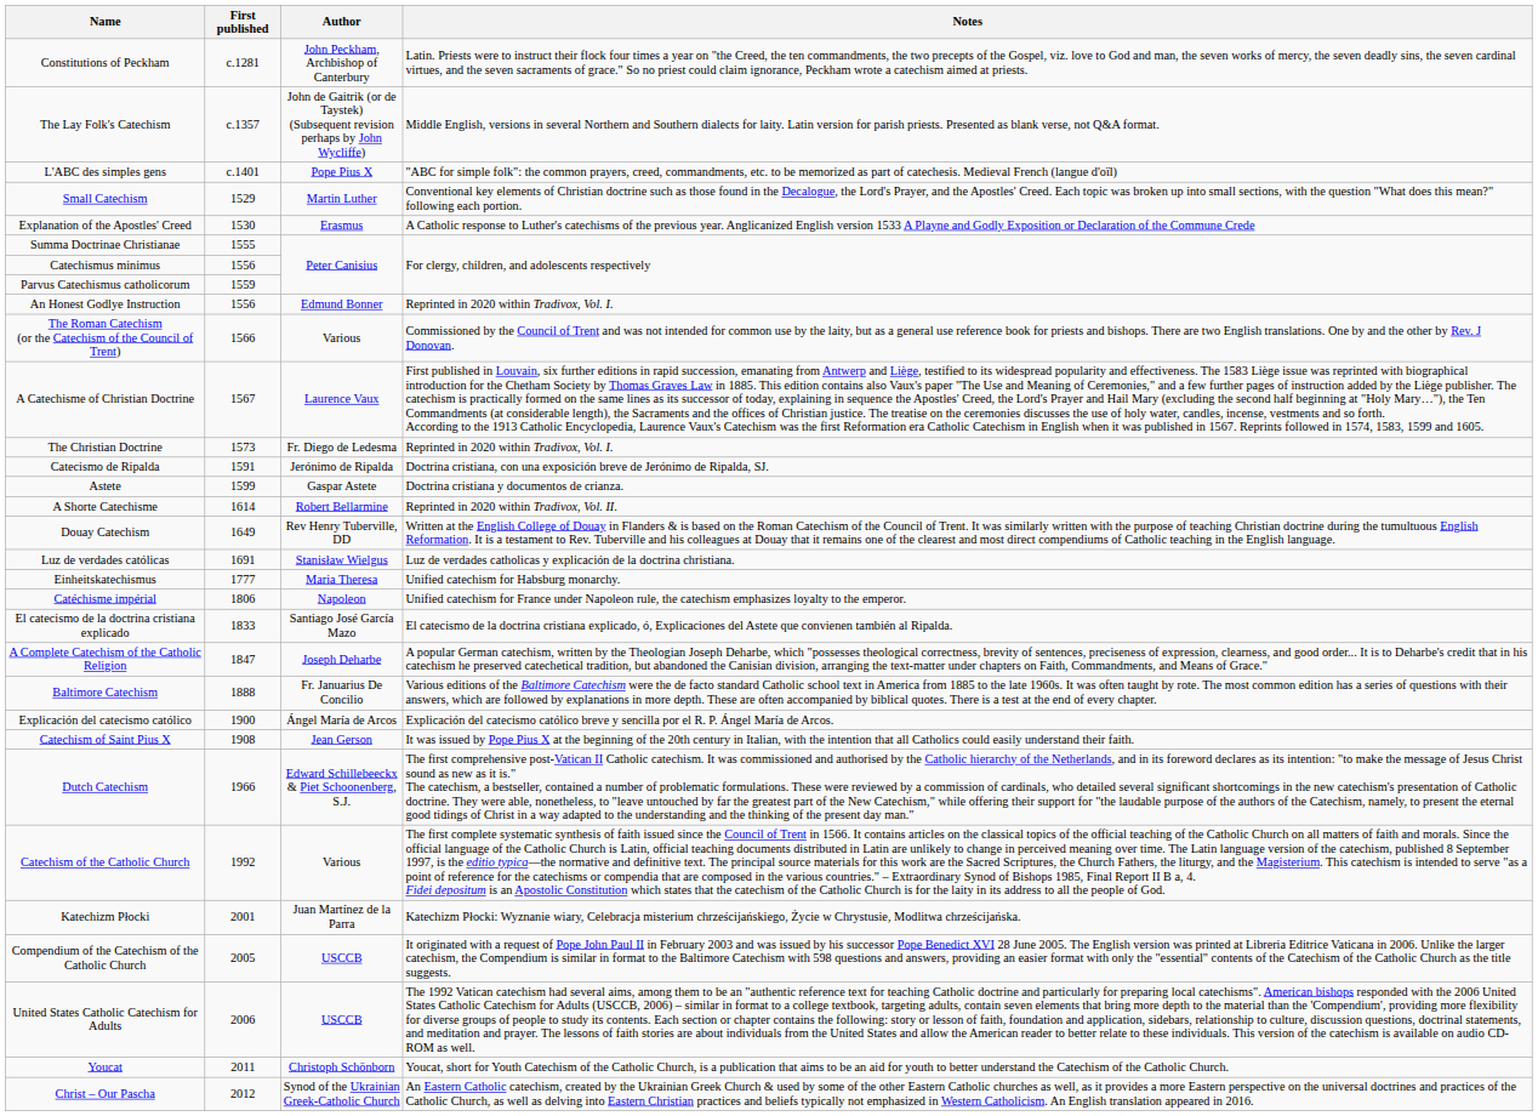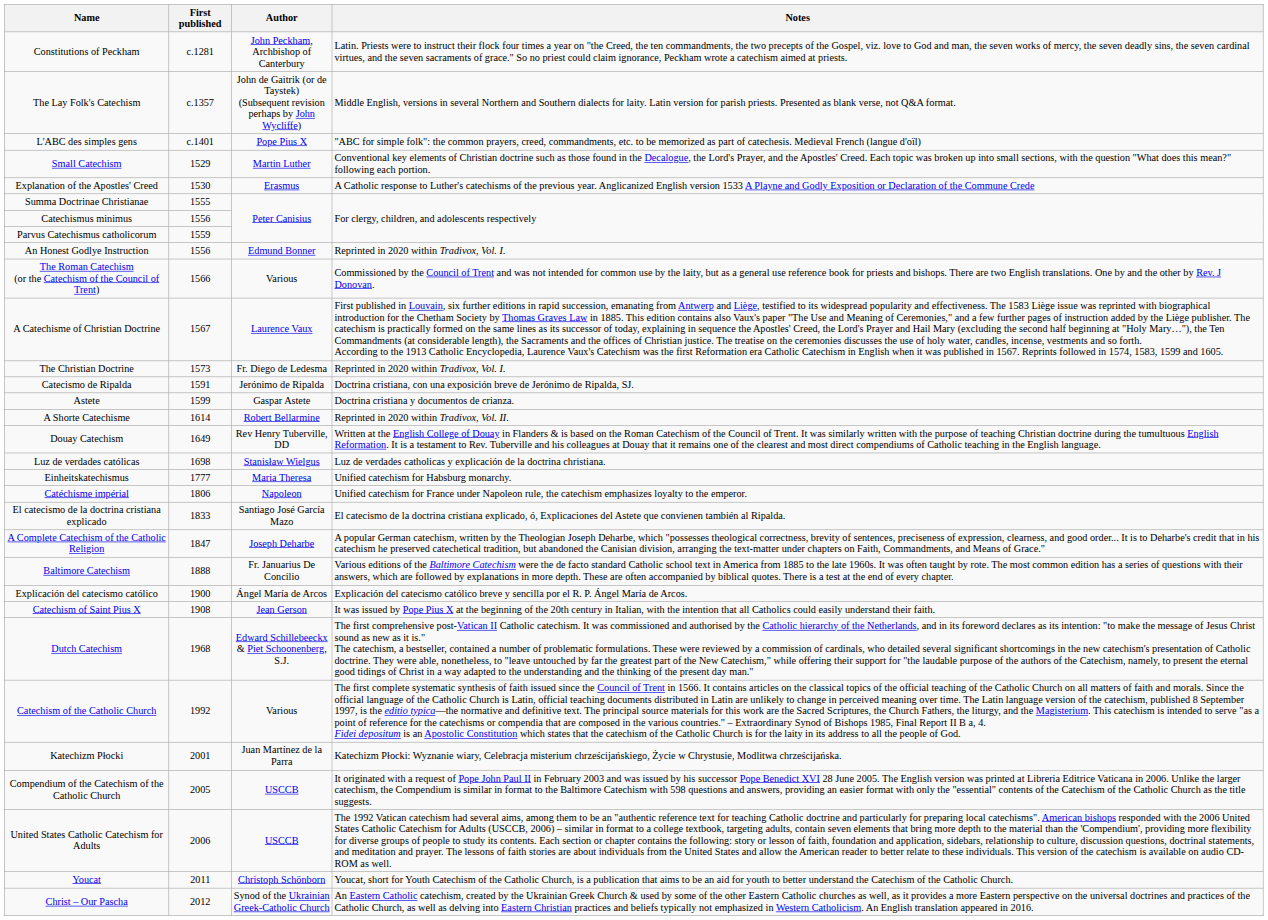 <table class="wikitable sortable">
 <tr>
 <th width=250>Name</th>
 <th width=90>First<br>published</th>
 <th width=150>Author</th>
 <th class=unsortable>Notes</th>
 </tr>
 <tr>
 <td align="center">Constitutions of Peckham</td>
 <td align="center">c.1281</td>
 <td align="center"><a href='#'>John Peckham</a>, Archbishop of Canterbury</td>
 <td>Latin. Priests were to instruct their flock four times a year on "the Creed, the ten commandments, the two precepts of the Gospel, viz. love to God and man, the seven works of mercy, the seven deadly sins, the seven cardinal virtues, and the seven sacraments of grace." So no priest could claim ignorance, Peckham wrote a catechism aimed at priests.</td>
 </tr>
 <tr>
 <td align="center">The Lay Folk's Catechism</td>
 <td align="center">c.1357</td>
 <td align="center">John de Gaitrik (or de Taystek)<br>(Subsequent revision perhaps by <a href='#'>John Wycliffe</a>)</td>
 <td>Middle English, versions in several Northern and Southern dialects for laity. Latin version for parish priests. Presented as blank verse, not Q&A format.</td>
 </tr>
 <tr>
 <td align="center">L'ABC des simples gens</td>
 <td align="center">c.1401</td>
 <td align="center"><a href='#'>Pope Pius X</a></td>
 <td>"ABC for simple folk": the common prayers, creed, commandments, etc. to be memorized as part of catechesis. Medieval French (langue d'oïl)</td>
 </tr>
 <tr>
 <td align="center"><a href='#'>Small Catechism</a></td>
 <td align="center">1529</td>
 <td align="center"><a href='#'>Martin Luther</a></td>
 <td>Conventional key elements of Christian doctrine such as those found in the <a href='#'>Decalogue</a>, the Lord's Prayer, and the Apostles' Creed. Each topic was broken up into small sections, with the question "What does this mean?" following each portion.</td>
 </tr>
 <tr>
 <td align="center">Explanation of the Apostles' Creed</td>
 <td align="center">1530</td>
 <td align="center"><a href='#'>Erasmus</a></td>
 <td>A Catholic response to Luther's catechisms of the previous year. Anglicanized English version 1533 <a href='#'>A Playne and Godly Exposition or Declaration of the Commune Crede</a></td>
 </tr>
 <tr>
 <td align="center">Summa Doctrinae Christianae</td>
 <td align="center">1555</td>
 <td rowspan=3 align="center"><a href='#'>Peter Canisius</a></td>
 <td rowspan=3>For clergy, children, and adolescents respectively</td>
 </tr>
 <tr>
 <td align="center">Catechismus minimus</td>
 <td align="center">1556</td>
 </tr>
 <tr>
 <td align="center">Parvus Catechismus catholicorum</td>
 <td align="center">1559</td>
 </tr>
 <tr>
 <td align="center">An Honest Godlye Instruction</td>
 <td align="center">1556</td>
 <td align="center"><a href='#'>Edmund Bonner</a></td>
 <td>Reprinted in 2020 within <em>Tradivox, Vol. I</em>.</td>
 </tr>
 <tr>
 <td align="center"><a href='#'>The Roman Catechism</a><br>(or the <a href='#'>Catechism of the Council of Trent</a>)</td>
 <td align="center">1566</td>
 <td align="center">Various</td>
 <td>Commissioned by the <a href='#'>Council of Trent</a> and was not intended for common use by the laity, but as a general use reference book for priests and bishops. There are two English translations. One by  and the other by <a href='#'>Rev. J Donovan</a>.</td>
 </tr>
 <tr>
 <td align="center">A Catechisme of Christian Doctrine</td>
 <td align="center">1567</td>
 <td align="center"><a href='#'>Laurence Vaux</a></td>
 <td>First published in <a href='#'>Louvain</a>, six further editions in rapid succession, emanating from <a href='#'>Antwerp</a> and <a href='#'>Liège</a>, testified to its widespread popularity and effectiveness. The 1583 Liège issue was reprinted with biographical introduction for the Chetham Society by <a href='#'>Thomas Graves Law</a> in 1885. This edition contains also Vaux's paper "The Use and Meaning of Ceremonies," and a few further pages of instruction added by the Liège publisher. The catechism is practically formed on the same lines as its successor of today, explaining in sequence the Apostles' Creed, the Lord's Prayer and Hail Mary (excluding the second half beginning at "Holy Mary…"), the Ten Commandments (at considerable length), the Sacraments and the offices of Christian justice. The treatise on the ceremonies discusses the use of holy water, candles, incense, vestments and so forth.<br>According to the 1913 Catholic Encyclopedia, Laurence Vaux's Catechism was the first Reformation era Catholic Catechism in English when it was published in 1567. Reprints followed in 1574, 1583, 1599 and 1605.</td>
 </tr>
 <tr>
 <td align="center">The Christian Doctrine</td>
 <td align="center">1573</td>
 <td align="center">Fr. Diego de Ledesma</td>
 <td>Reprinted in 2020 within <em>Tradivox, Vol. I</em>.</td>
 </tr>
 <tr>
 <td align="center">Catecismo de Ripalda</td>
 <td align="center">1591</td>
 <td align="center">Jerónimo de Ripalda</td>
 <td>Doctrina cristiana, con una exposición breve de Jerónimo de Ripalda, SJ.</td>
 </tr>
 <tr>
 <td align="center">Astete</td>
 <td align="center">1599</td>
 <td align="center">Gaspar Astete</td>
 <td>Doctrina cristiana y documentos de crianza.</td>
 </tr>
 <tr>
 <td align="center">A Shorte Catechisme</td>
 <td align="center">1614</td>
 <td align="center"><a href='#'>Robert Bellarmine</a></td>
 <td>Reprinted in 2020 within <em>Tradivox, Vol. II</em>.</td>
 </tr>
 <tr>
 <td align="center">Douay Catechism</td>
 <td align="center">1649</td>
 <td align="center">Rev Henry Tuberville, DD</td>
 <td>Written at the <a href='#'>English College of Douay</a> in Flanders & is based on the Roman Catechism of the Council of Trent. It was similarly written with the purpose of teaching Christian doctrine during the tumultuous <a href='#'>English Reformation</a>. It is a testament to Rev. Tuberville and his colleagues at Douay that it remains one of the clearest and most direct compendiums of Catholic teaching in the English language.</td>
 </tr>
 <tr>
 <td align="center">Luz de verdades católicas</td>
-<td align="center">1691</td>
+<td align="center">1698</td>
 <td align="center"><a href='#'>Stanisław Wielgus</a></td>
 <td>Luz de verdades catholicas y explicación de la doctrina christiana.</td>
 </tr>
 <tr>
 <td align="center">Einheitskatechismus</td>
 <td align="center">1777</td>
 <td align="center"><a href='#'>Maria Theresa</a></td>
 <td>Unified catechism for Habsburg monarchy.</td>
 </tr>
 <tr>
 <td align="center"><a href='#'>Catéchisme impérial</a></td>
 <td align="center">1806</td>
 <td align="center"><a href='#'>Napoleon</a></td>
 <td>Unified catechism for France under Napoleon rule, the catechism emphasizes loyalty to the emperor.</td>
 </tr>
 <tr>
 <td align="center">El catecismo de la doctrina cristiana explicado</td>
 <td align="center">1833</td>
 <td align="center">Santiago José García Mazo</td>
 <td>El catecismo de la doctrina cristiana explicado, ó, Explicaciones del Astete que convienen también al Ripalda.</td>
 </tr>
 <tr>
 <td align="center"><a href='#'>A Complete Catechism of the Catholic Religion</a></td>
 <td align="center">1847</td>
 <td align="center"><a href='#'>Joseph Deharbe</a></td>
 <td>A popular German catechism, written by the Theologian Joseph Deharbe, which "possesses theological correctness, brevity of sentences, preciseness of expression, clearness, and good order... It is to Deharbe's credit that in his catechism he preserved catechetical tradition, but abandoned the Canisian division, arranging the text-matter under chapters on Faith, Commandments, and Means of Grace."</td>
 </tr>
 <tr>
 <td align="center"><a href='#'>Baltimore Catechism</a></td>
 <td align="center">1888</td>
 <td align="center">Fr. Januarius De Concilio</td>
 <td>Various editions of the <em><a href='#'>Baltimore Catechism</a></em> were the de facto standard Catholic school text in America from 1885 to the late 1960s. It was often taught by rote. The most common edition has a series of questions with their answers, which are followed by explanations in more depth. These are often accompanied by biblical quotes. There is a test at the end of every chapter.</td>
 </tr>
 <tr>
 <td align="center">Explicación del catecismo católico</td>
 <td align="center">1900</td>
 <td align="center">Ángel María de Arcos</td>
 <td>Explicación del catecismo católico breve y sencilla por el R. P. Ángel María de Arcos.</td>
 </tr>
 <tr>
 <td align="center"><a href='#'>Catechism of Saint Pius X</a></td>
 <td align="center">1908</td>
 <td align="center"><a href='#'>Jean Gerson</a></td>
 <td>It was issued by <a href='#'>Pope Pius X</a> at the beginning of the 20th century in Italian, with the intention that all Catholics could easily understand their faith.</td>
 </tr>
 <tr>
 <td align="center"><a href='#'>Dutch Catechism</a></td>
-<td align="center">1966</td>
+<td align="center">1968</td>
 <td align="center"><a href='#'>Edward Schillebeeckx</a> & <a href='#'>Piet Schoonenberg</a>, S.J.</td>
 <td>The first comprehensive post-<a href='#'>Vatican II</a> Catholic catechism. It was commissioned and authorised by the <a href='#'>Catholic hierarchy of the Netherlands</a>, and in its foreword declares as its intention: "to make the message of Jesus Christ sound as new as it is."<br>The catechism, a bestseller, contained a number of problematic formulations. These were reviewed by a commission of cardinals, who detailed several significant shortcomings in the new catechism's presentation of Catholic doctrine. They were able, nonetheless, to "leave untouched by far the greatest part of the New Catechism," while offering their support for "the laudable purpose of the authors of the Catechism, namely, to present the eternal good tidings of Christ in a way adapted to the understanding and the thinking of the present day man."</td>
 </tr>
 <tr>
 <td align="center"><a href='#'>Catechism of the Catholic Church</a></td>
 <td align="center">1992</td>
 <td align="center">Various</td>
 <td>The first complete systematic synthesis of faith issued since the <a href='#'>Council of Trent</a> in 1566. It contains articles on the classical topics of the official teaching of the Catholic Church on all matters of faith and morals. Since the official language of the Catholic Church is Latin, official teaching documents distributed in Latin are unlikely to change in perceived meaning over time. The Latin language version of the catechism, published 8 September 1997, is the <em><a href='#'>editio typica</a></em>—the normative and definitive text. The principal source materials for this work are the Sacred Scriptures, the Church Fathers, the liturgy, and the <a href='#'>Magisterium</a>. This catechism is intended to serve "as a point of reference for the catechisms or compendia that are composed in the various countries." – Extraordinary Synod of Bishops 1985, Final Report II B a, 4.<br><em><a href='#'>Fidei depositum</a></em> is an <a href='#'>Apostolic Constitution</a> which states that the catechism of the Catholic Church is for the laity in its address to all the people of God.</td>
 </tr>
 <tr>
 <td align="center">Katechizm Płocki</td>
 <td align="center">2001</td>
 <td align="center">Juan Martínez de la Parra</td>
 <td>Katechizm Płocki: Wyznanie wiary, Celebracja misterium chrześcijańskiego, Życie w Chrystusie, Modlitwa chrześcijańska.</td>
 </tr>
 <tr>
 <td align="center">Compendium of the Catechism of the Catholic Church</td>
 <td align="center">2005</td>
 <td align="center"><a href='#'>USCCB</a></td>
 <td>It originated with a request of <a href='#'>Pope John Paul II</a> in February 2003 and was issued by his successor <a href='#'>Pope Benedict XVI</a> 28 June 2005. The English version was printed at Libreria Editrice Vaticana in 2006. Unlike the larger catechism, the Compendium is similar in format to the Baltimore Catechism with 598 questions and answers, providing an easier format with only the "essential" contents of the Catechism of the Catholic Church as the title suggests.</td>
 </tr>
 <tr>
 <td align="center">United States Catholic Catechism for Adults</td>
 <td align="center">2006</td>
 <td align="center"><a href='#'>USCCB</a></td>
 <td>The 1992 Vatican catechism had several aims, among them to be an "authentic reference text for teaching Catholic doctrine and particularly for preparing local catechisms". <a href='#'>American bishops</a> responded with the 2006 United States Catholic Catechism for Adults (USCCB, 2006) – similar in format to a college textbook, targeting adults, contain seven elements that bring more depth to the material than the 'Compendium', providing more flexibility for diverse groups of people to study its contents. Each section or chapter contains the following: story or lesson of faith, foundation and application, sidebars, relationship to culture, discussion questions, doctrinal statements, and meditation and prayer. The lessons of faith stories are about individuals from the United States and allow the American reader to better relate to these individuals. This version of the catechism is available on audio CD-ROM as well.</td>
 </tr>
 <tr>
 <td align="center"><a href='#'>Youcat</a></td>
 <td align="center">2011</td>
 <td align="center"><a href='#'>Christoph Schönborn</a></td>
 <td>Youcat, short for Youth Catechism of the Catholic Church, is a publication that aims to be an aid for youth to better understand the Catechism of the Catholic Church.</td>
 </tr>
 <tr>
 <td align="center"><a href='#'>Christ – Our Pascha</a></td>
 <td align="center">2012</td>
 <td align="center">Synod of the <a href='#'>Ukrainian Greek-Catholic Church</a></td>
 <td>An <a href='#'>Eastern Catholic</a> catechism, created by the Ukrainian Greek Church & used by some of the other Eastern Catholic churches as well, as it provides a more Eastern perspective on the universal doctrines and practices of the Catholic Church, as well as delving into <a href='#'>Eastern Christian</a> practices and beliefs typically not emphasized in <a href='#'>Western Catholicism</a>. An English translation appeared in 2016.</td>
 </tr>
 </table>
